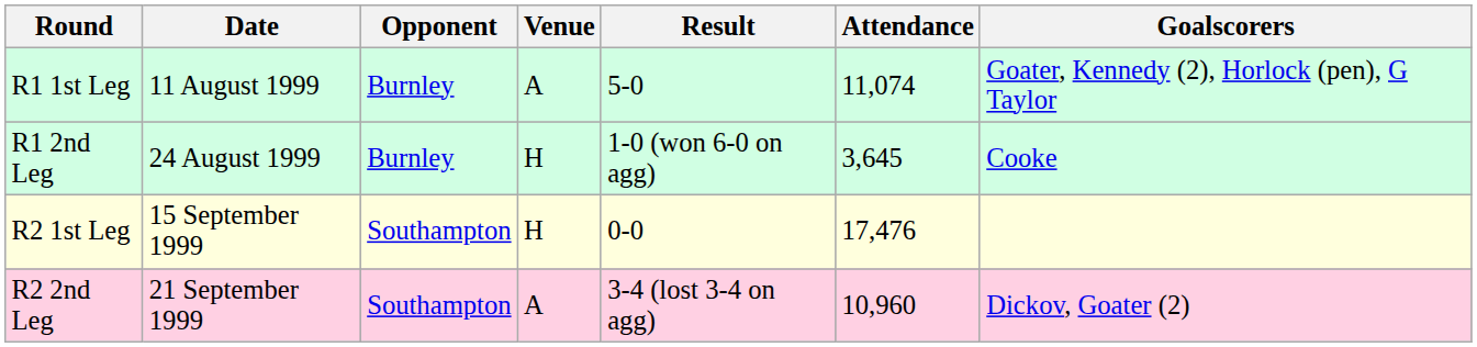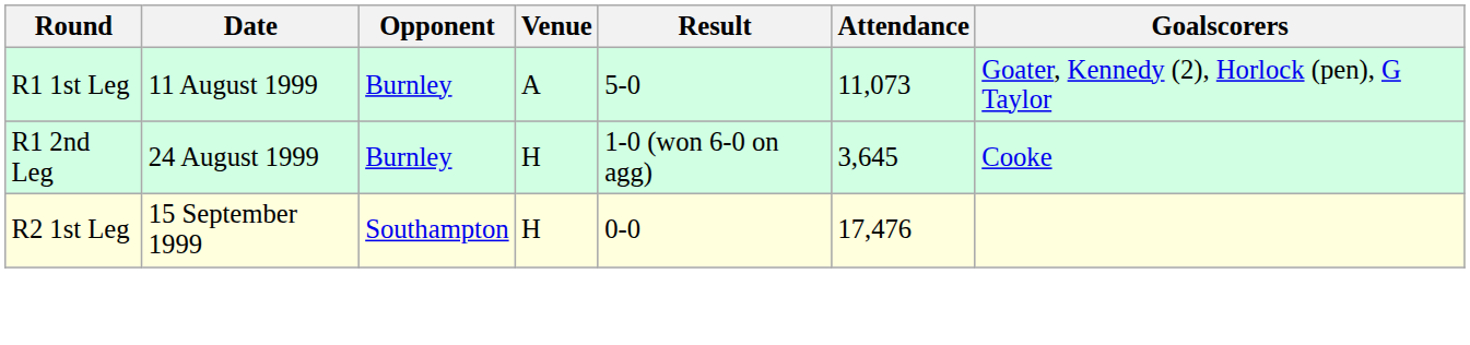 <table class="wikitable">
 <tr>
 <th>Round</th>
 <th>Date</th>
 <th>Opponent</th>
 <th>Venue</th>
 <th>Result</th>
 <th>Attendance</th>
 <th>Goalscorers</th>
 </tr>
 <tr style="background:#d0ffe3;">
 <td>R1 1st Leg</td>
 <td>11 August 1999</td>
 <td><a href='#'>Burnley</a></td>
 <td>A</td>
 <td>5-0</td>
-<td>11,074</td>
+<td>11,073</td>
 <td><a href='#'>Goater</a>, <a href='#'>Kennedy</a> (2), <a href='#'>Horlock</a> (pen), <a href='#'>G Taylor</a></td>
 </tr>
 <tr style="background:#d0ffe3;">
 <td>R1 2nd Leg</td>
 <td>24 August 1999</td>
 <td><a href='#'>Burnley</a></td>
 <td>H</td>
 <td>1-0 (won 6-0 on agg)</td>
 <td>3,645</td>
 <td><a href='#'>Cooke</a></td>
 </tr>
 <tr style="background:#ffd;">
 <td>R2 1st Leg</td>
 <td>15 September 1999</td>
 <td><a href='#'>Southampton</a></td>
 <td>H</td>
 <td>0-0</td>
 <td>17,476</td>
 <td></td>
 </tr>
-<tr style="background:#ffd0e3;">
-<td>R2 2nd Leg</td>
-<td>21 September 1999</td>
-<td><a href='#'>Southampton</a></td>
-<td>A</td>
-<td>3-4 (lost 3-4 on agg)</td>
-<td>10,960</td>
-<td><a href='#'>Dickov</a>, <a href='#'>Goater</a> (2)</td>
-</tr>
 </table>
